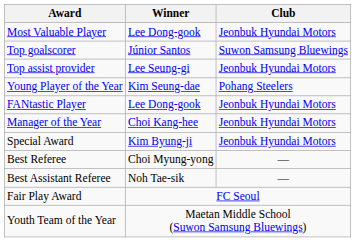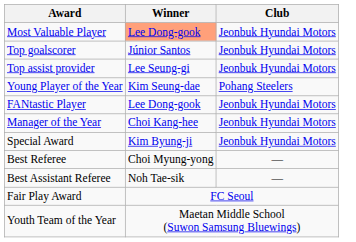 <table class="wikitable">
 <tr>
 <th>Award</th>
 <th>Winner</th>
 <th>Club</th>
 </tr>
 <tr>
 <td><a href='#'>Most Valuable Player</a></td>
-<td> <a href='#'>Lee Dong-gook</a></td>
+<td style="background: lightsalmon;"> <a href='#'>Lee Dong-gook</a></td>
 <td><a href='#'>Jeonbuk Hyundai Motors</a></td>
 </tr>
 <tr>
 <td><a href='#'>Top goalscorer</a></td>
 <td> <a href='#'>Júnior Santos</a></td>
-<td><a href='#'>Suwon Samsung Bluewings</a></td>
+<td><a href='#'>Jeonbuk Hyundai Motors</a></td>
 </tr>
 <tr>
 <td><a href='#'>Top assist provider</a></td>
 <td> <a href='#'>Lee Seung-gi</a></td>
 <td><a href='#'>Jeonbuk Hyundai Motors</a></td>
 </tr>
 <tr>
 <td><a href='#'>Young Player of the Year</a></td>
 <td> <a href='#'>Kim Seung-dae</a></td>
 <td><a href='#'>Pohang Steelers</a></td>
 </tr>
 <tr>
 <td><a href='#'>FANtastic Player</a></td>
 <td> <a href='#'>Lee Dong-gook</a></td>
 <td><a href='#'>Jeonbuk Hyundai Motors</a></td>
 </tr>
 <tr>
 <td><a href='#'>Manager of the Year</a></td>
 <td> <a href='#'>Choi Kang-hee</a></td>
 <td><a href='#'>Jeonbuk Hyundai Motors</a></td>
 </tr>
 <tr>
 <td>Special Award</td>
 <td> <a href='#'>Kim Byung-ji</a></td>
 <td><a href='#'>Jeonbuk Hyundai Motors</a></td>
 </tr>
 <tr>
 <td>Best Referee</td>
 <td> Choi Myung-yong</td>
 <td align="center">—</td>
 </tr>
 <tr>
 <td>Best Assistant Referee</td>
 <td> Noh Tae-sik</td>
 <td align="center">—</td>
 </tr>
 <tr>
 <td>Fair Play Award</td>
 <td colspan="2" align="center"><a href='#'>FC Seoul</a></td>
 </tr>
 <tr>
 <td>Youth Team of the Year</td>
 <td colspan="2" align="center">Maetan Middle School<br>(<a href='#'>Suwon Samsung Bluewings</a>)</td>
 </tr>
 </table>
